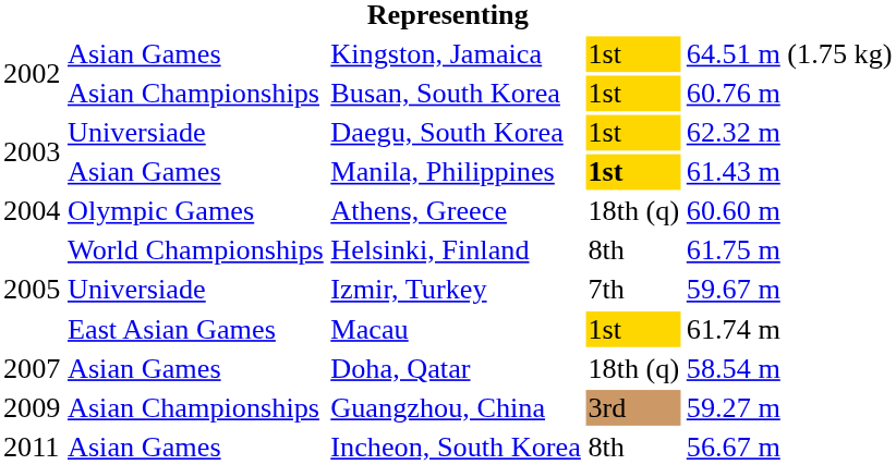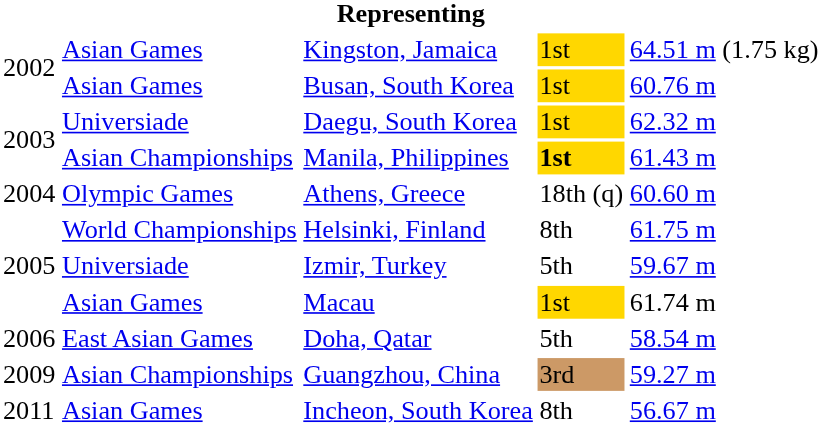 <table>
 <tr>
 <th colspan="5">Representing </th>
 </tr>
 <tr>
 <td rowspan=2>2002</td>
 <td><a href='#'>Asian Games</a></td>
 <td><a href='#'>Kingston, Jamaica</a></td>
 <td bgcolor="gold">1st</td>
 <td><a href='#'>64.51 m</a> (1.75 kg)</td>
 </tr>
 <tr>
-<td><a href='#'>Asian Championships</a></td>
+<td><a href='#'>Asian Games</a></td>
 <td><a href='#'>Busan, South Korea</a></td>
 <td bgcolor="gold">1st</td>
 <td><a href='#'>60.76 m</a></td>
 </tr>
 <tr>
 <td rowspan=2>2003</td>
 <td><a href='#'>Universiade</a></td>
 <td><a href='#'>Daegu, South Korea</a></td>
 <td bgcolor="gold">1st</td>
 <td><a href='#'>62.32 m</a></td>
 </tr>
 <tr>
-<td><a href='#'>Asian Games</a></td>
+<td><a href='#'>Asian Championships</a></td>
 <td><a href='#'>Manila, Philippines</a></td>
 <td bgcolor="gold"><strong>1st</strong></td>
 <td><a href='#'>61.43 m</a></td>
 </tr>
 <tr>
 <td>2004</td>
 <td><a href='#'>Olympic Games</a></td>
 <td><a href='#'>Athens, Greece</a></td>
 <td>18th (q)</td>
 <td><a href='#'>60.60 m</a></td>
 </tr>
 <tr>
 <td rowspan=3>2005</td>
 <td><a href='#'>World Championships</a></td>
 <td><a href='#'>Helsinki, Finland</a></td>
 <td>8th</td>
 <td><a href='#'>61.75 m</a></td>
 </tr>
 <tr>
 <td><a href='#'>Universiade</a></td>
 <td><a href='#'>Izmir, Turkey</a></td>
-<td>7th</td>
+<td>5th</td>
 <td><a href='#'>59.67 m</a></td>
 </tr>
 <tr>
-<td><a href='#'>East Asian Games</a></td>
+<td><a href='#'>Asian Games</a></td>
 <td><a href='#'>Macau</a></td>
 <td bgcolor="gold">1st</td>
 <td>61.74 m</td>
 </tr>
 <tr>
-<td>2007</td>
-<td><a href='#'>Asian Games</a></td>
+<td>2006</td>
+<td><a href='#'>East Asian Games</a></td>
 <td><a href='#'>Doha, Qatar</a></td>
-<td>18th (q)</td>
+<td>5th</td>
 <td><a href='#'>58.54 m</a></td>
 </tr>
 <tr>
 <td>2009</td>
 <td><a href='#'>Asian Championships</a></td>
 <td><a href='#'>Guangzhou, China</a></td>
 <td bgcolor="cc9966">3rd</td>
 <td><a href='#'>59.27 m</a></td>
 </tr>
 <tr>
 <td>2011</td>
 <td><a href='#'>Asian Games</a></td>
 <td><a href='#'>Incheon, South Korea</a></td>
 <td>8th</td>
 <td><a href='#'>56.67 m</a></td>
 </tr>
 </table>
